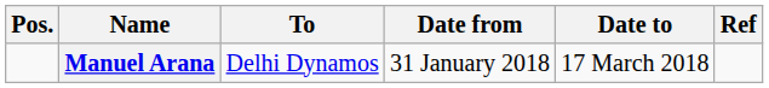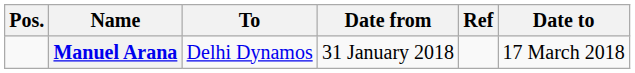 <table class="wikitable">
 <tr>
 <th>Pos.</th>
 <th>Name</th>
 <th>To</th>
 <th>Date from</th>
+<th>Ref</th>
 <th>Date to</th>
-<th>Ref</th>
 </tr>
 <tr>
 <td></td>
 <th scope="row"> <a href='#'>Manuel Arana</a></th>
 <td> <a href='#'>Delhi Dynamos</a></td>
 <td>31 January 2018</td>
+<td></td>
 <td>17 March 2018</td>
-<td></td>
 </tr>
 </table>
